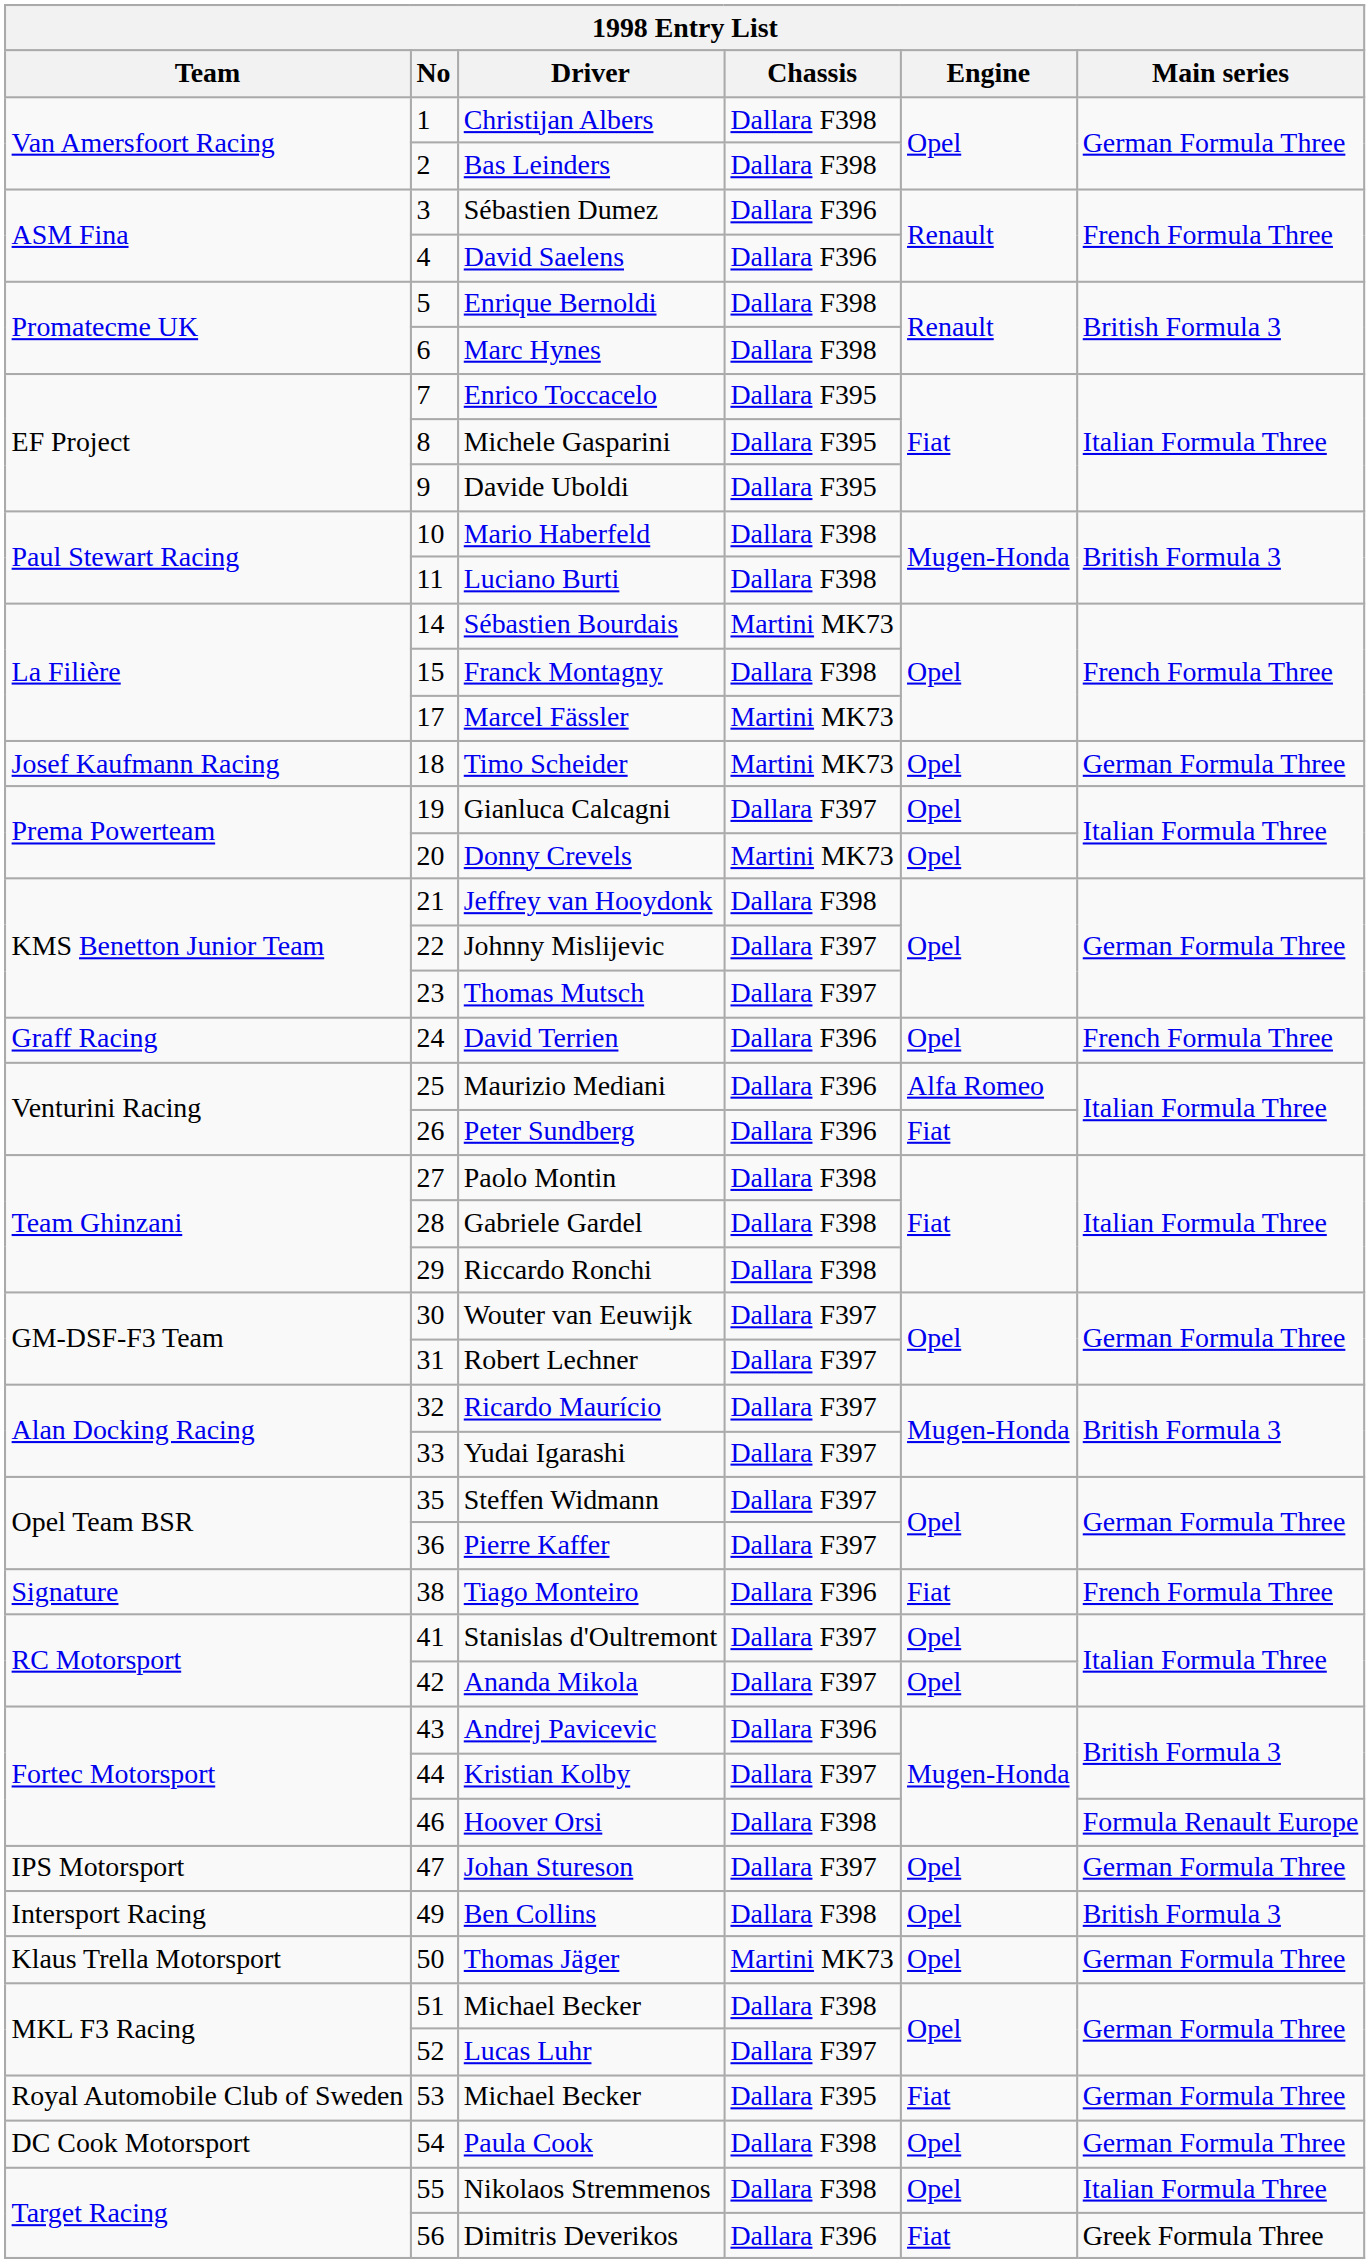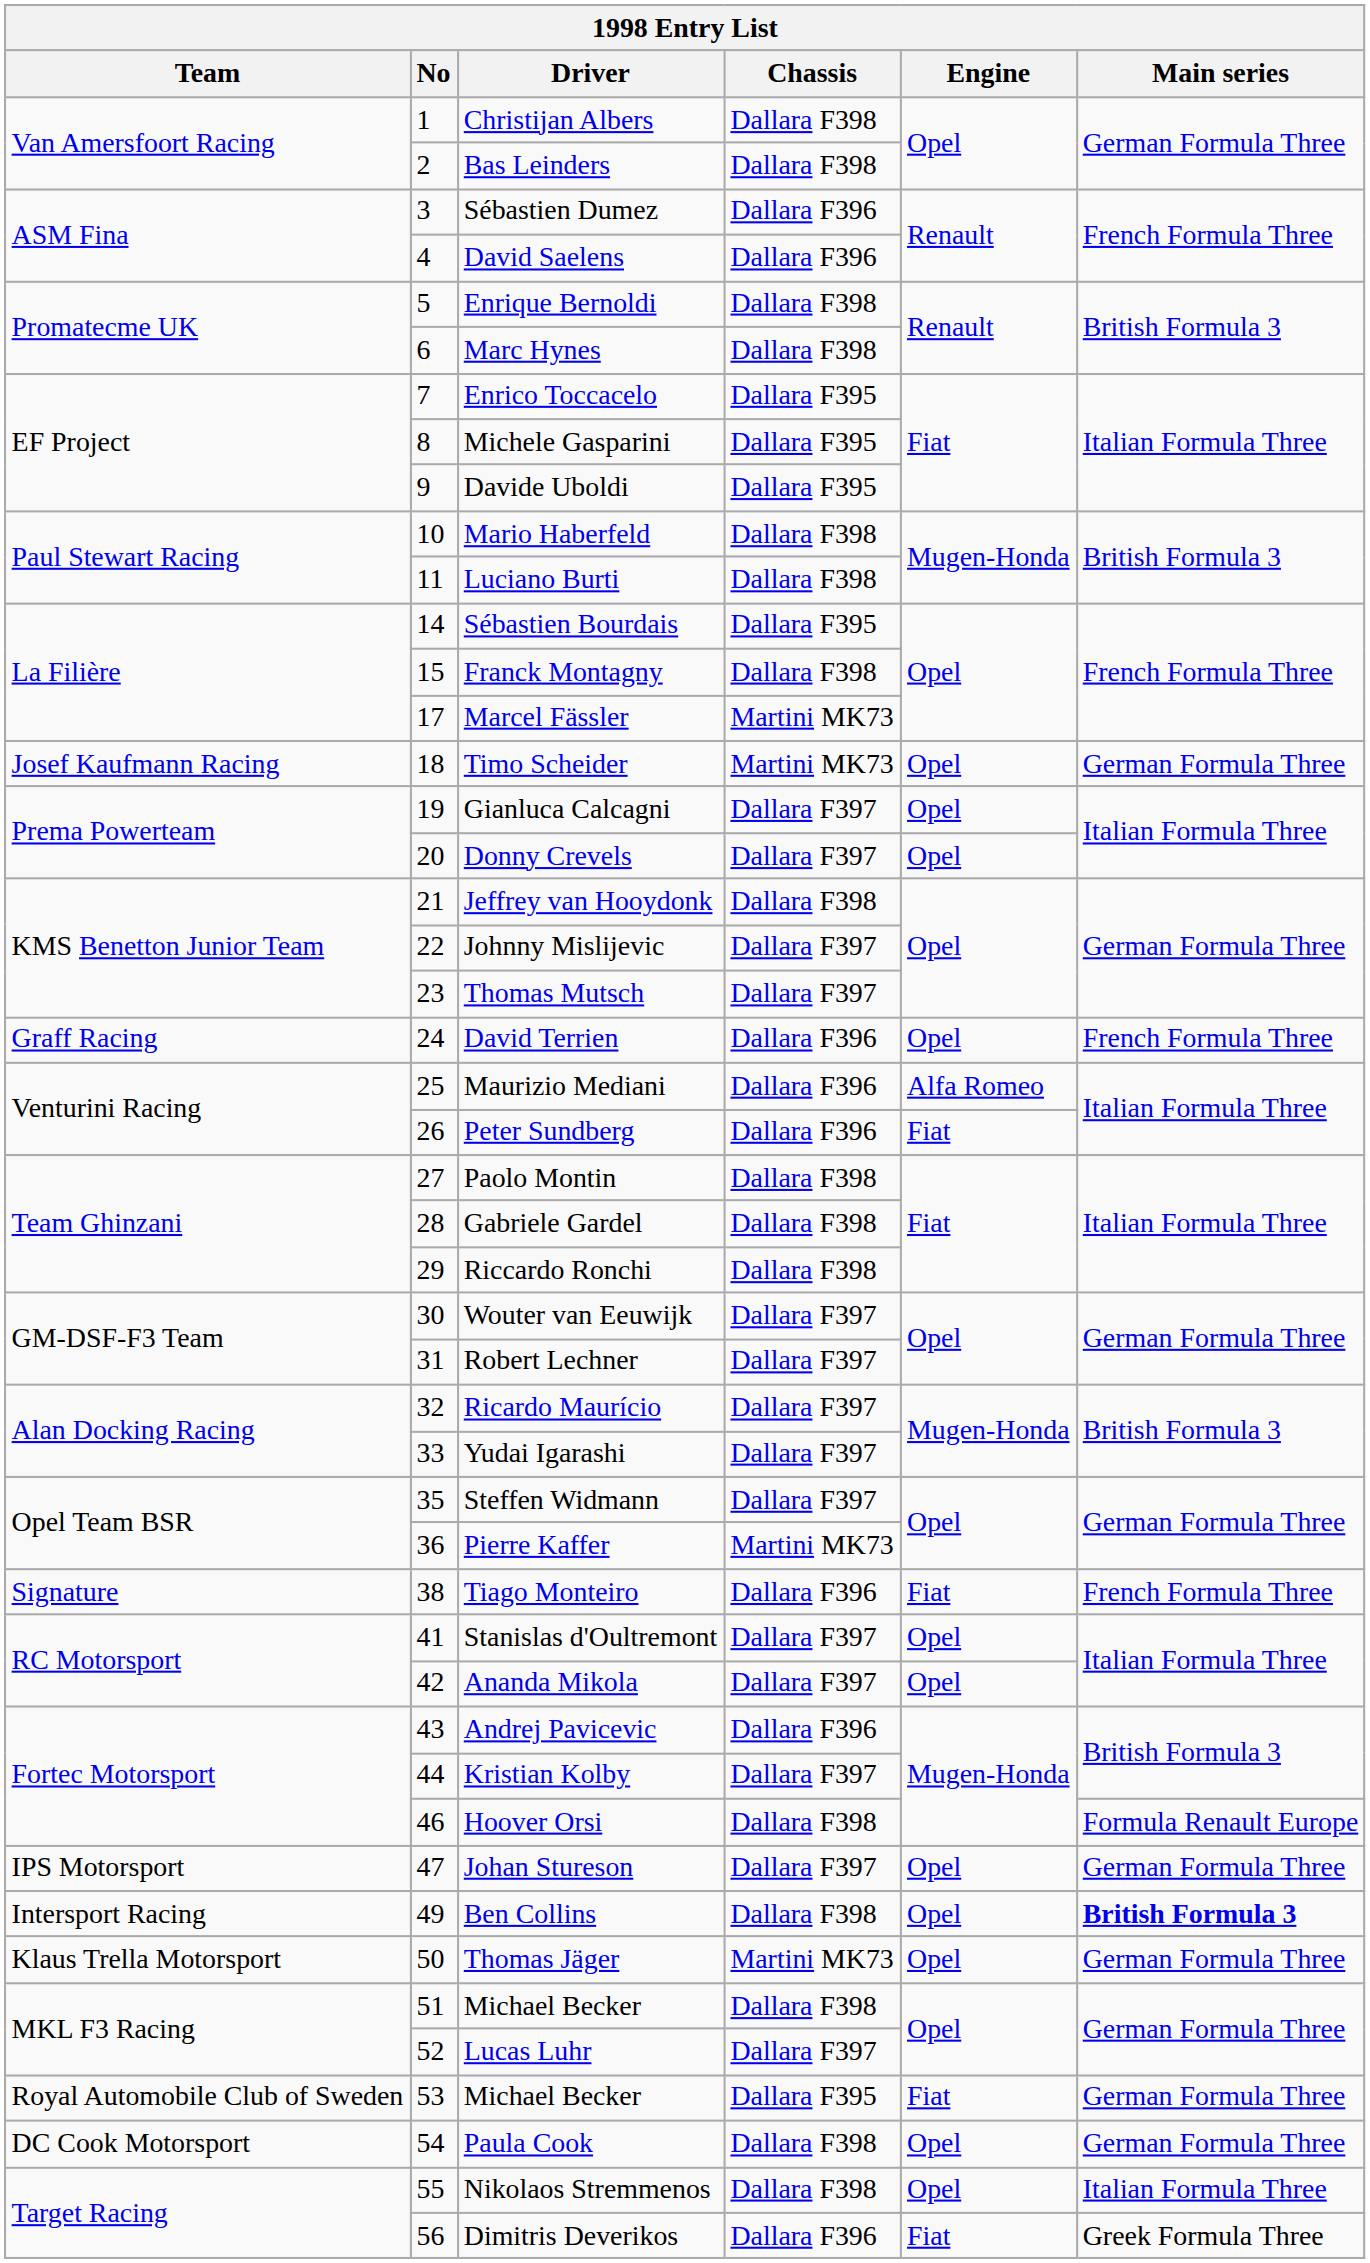 <table class="wikitable" style="font-size: 85%;">
 <tr>
 <th colspan=6>1998 Entry List</th>
 </tr>
 <tr>
 <th>Team</th>
 <th>No</th>
 <th>Driver</th>
 <th>Chassis</th>
 <th>Engine</th>
 <th>Main series</th>
 </tr>
 <tr>
 <td rowspan=2> <a href='#'>Van Amersfoort Racing</a></td>
 <td>1</td>
 <td> <a href='#'>Christijan Albers</a></td>
 <td><a href='#'>Dallara</a> F398</td>
 <td rowspan=2><a href='#'>Opel</a></td>
 <td rowspan=2><a href='#'>German Formula Three</a></td>
 </tr>
 <tr>
 <td>2</td>
 <td> <a href='#'>Bas Leinders</a></td>
 <td><a href='#'>Dallara</a> F398</td>
 </tr>
 <tr>
 <td rowspan=2> <a href='#'>ASM Fina</a></td>
 <td>3</td>
 <td> Sébastien Dumez</td>
 <td><a href='#'>Dallara</a> F396</td>
 <td rowspan=2><a href='#'>Renault</a></td>
 <td rowspan=2><a href='#'>French Formula Three</a></td>
 </tr>
 <tr>
 <td>4</td>
 <td> <a href='#'>David Saelens</a></td>
 <td><a href='#'>Dallara</a> F396</td>
 </tr>
 <tr>
 <td rowspan=2> <a href='#'>Promatecme UK</a></td>
 <td>5</td>
 <td> <a href='#'>Enrique Bernoldi</a></td>
 <td><a href='#'>Dallara</a> F398</td>
 <td rowspan=2><a href='#'>Renault</a></td>
 <td rowspan=2><a href='#'>British Formula 3</a></td>
 </tr>
 <tr>
 <td>6</td>
 <td> <a href='#'>Marc Hynes</a></td>
 <td><a href='#'>Dallara</a> F398</td>
 </tr>
 <tr>
 <td rowspan=3> EF Project</td>
 <td>7</td>
 <td> <a href='#'>Enrico Toccacelo</a></td>
 <td><a href='#'>Dallara</a> F395</td>
 <td rowspan=3><a href='#'>Fiat</a></td>
 <td rowspan=3><a href='#'>Italian Formula Three</a></td>
 </tr>
 <tr>
 <td>8</td>
 <td> Michele Gasparini</td>
 <td><a href='#'>Dallara</a> F395</td>
 </tr>
 <tr>
 <td>9</td>
 <td> Davide Uboldi</td>
 <td><a href='#'>Dallara</a> F395</td>
 </tr>
 <tr>
 <td rowspan=2> <a href='#'>Paul Stewart Racing</a></td>
 <td>10</td>
 <td> <a href='#'>Mario Haberfeld</a></td>
 <td><a href='#'>Dallara</a> F398</td>
 <td rowspan=2><a href='#'>Mugen-Honda</a></td>
 <td rowspan=2><a href='#'>British Formula 3</a></td>
 </tr>
 <tr>
 <td>11</td>
 <td> <a href='#'>Luciano Burti</a></td>
 <td><a href='#'>Dallara</a> F398</td>
 </tr>
 <tr>
 <td rowspan=3> <a href='#'>La Filière</a></td>
 <td>14</td>
 <td> <a href='#'>Sébastien Bourdais</a></td>
-<td><a href='#'>Martini</a> MK73</td>
+<td><a href='#'>Dallara</a> F395</td>
 <td rowspan=3><a href='#'>Opel</a></td>
 <td rowspan=3><a href='#'>French Formula Three</a></td>
 </tr>
 <tr>
 <td>15</td>
 <td> <a href='#'>Franck Montagny</a></td>
 <td><a href='#'>Dallara</a> F398</td>
 </tr>
 <tr>
 <td>17</td>
 <td> <a href='#'>Marcel Fässler</a></td>
 <td><a href='#'>Martini</a> MK73</td>
 </tr>
 <tr>
 <td> <a href='#'>Josef Kaufmann Racing</a></td>
 <td>18</td>
 <td> <a href='#'>Timo Scheider</a></td>
 <td><a href='#'>Martini</a> MK73</td>
 <td><a href='#'>Opel</a></td>
 <td><a href='#'>German Formula Three</a></td>
 </tr>
 <tr>
 <td rowspan=2> <a href='#'>Prema Powerteam</a></td>
 <td>19</td>
 <td> Gianluca Calcagni</td>
 <td><a href='#'>Dallara</a> F397</td>
 <td><a href='#'>Opel</a></td>
 <td rowspan=2><a href='#'>Italian Formula Three</a></td>
 </tr>
 <tr>
 <td>20</td>
 <td> <a href='#'>Donny Crevels</a></td>
-<td><a href='#'>Martini</a> MK73</td>
+<td><a href='#'>Dallara</a> F397</td>
 <td><a href='#'>Opel</a></td>
 </tr>
 <tr>
 <td rowspan=3> KMS <a href='#'>Benetton Junior Team</a></td>
 <td>21</td>
 <td> <a href='#'>Jeffrey van Hooydonk</a></td>
 <td><a href='#'>Dallara</a> F398</td>
 <td rowspan=3><a href='#'>Opel</a></td>
 <td rowspan=3><a href='#'>German Formula Three</a></td>
 </tr>
 <tr>
 <td>22</td>
 <td> Johnny Mislijevic</td>
 <td><a href='#'>Dallara</a> F397</td>
 </tr>
 <tr>
 <td>23</td>
 <td> <a href='#'>Thomas Mutsch</a></td>
 <td><a href='#'>Dallara</a> F397</td>
 </tr>
 <tr>
 <td> <a href='#'>Graff Racing</a></td>
 <td>24</td>
 <td> <a href='#'>David Terrien</a></td>
 <td><a href='#'>Dallara</a> F396</td>
 <td><a href='#'>Opel</a></td>
 <td><a href='#'>French Formula Three</a></td>
 </tr>
 <tr>
 <td rowspan=2> Venturini Racing</td>
 <td>25</td>
 <td> Maurizio Mediani</td>
 <td><a href='#'>Dallara</a> F396</td>
 <td><a href='#'>Alfa Romeo</a></td>
 <td rowspan=2><a href='#'>Italian Formula Three</a></td>
 </tr>
 <tr>
 <td>26</td>
 <td> <a href='#'>Peter Sundberg</a></td>
 <td><a href='#'>Dallara</a> F396</td>
 <td><a href='#'>Fiat</a></td>
 </tr>
 <tr>
 <td rowspan=3> <a href='#'>Team Ghinzani</a></td>
 <td>27</td>
 <td> Paolo Montin</td>
 <td><a href='#'>Dallara</a> F398</td>
 <td rowspan=3><a href='#'>Fiat</a></td>
 <td rowspan=3><a href='#'>Italian Formula Three</a></td>
 </tr>
 <tr>
 <td>28</td>
 <td> Gabriele Gardel</td>
 <td><a href='#'>Dallara</a> F398</td>
 </tr>
 <tr>
 <td>29</td>
 <td> Riccardo Ronchi</td>
 <td><a href='#'>Dallara</a> F398</td>
 </tr>
 <tr>
 <td rowspan=2> GM-DSF-F3 Team</td>
 <td>30</td>
 <td> Wouter van Eeuwijk</td>
 <td><a href='#'>Dallara</a> F397</td>
 <td rowspan=2><a href='#'>Opel</a></td>
 <td rowspan=2><a href='#'>German Formula Three</a></td>
 </tr>
 <tr>
 <td>31</td>
 <td> Robert Lechner</td>
 <td><a href='#'>Dallara</a> F397</td>
 </tr>
 <tr>
 <td rowspan=2> <a href='#'>Alan Docking Racing</a></td>
 <td>32</td>
 <td> <a href='#'>Ricardo Maurício</a></td>
 <td><a href='#'>Dallara</a> F397</td>
 <td rowspan=2><a href='#'>Mugen-Honda</a></td>
 <td rowspan=2><a href='#'>British Formula 3</a></td>
 </tr>
 <tr>
 <td>33</td>
 <td> Yudai Igarashi</td>
 <td><a href='#'>Dallara</a> F397</td>
 </tr>
 <tr>
 <td rowspan=2> Opel Team BSR</td>
 <td>35</td>
 <td> Steffen Widmann</td>
 <td><a href='#'>Dallara</a> F397</td>
 <td rowspan=2><a href='#'>Opel</a></td>
 <td rowspan=2><a href='#'>German Formula Three</a></td>
 </tr>
 <tr>
 <td>36</td>
 <td> <a href='#'>Pierre Kaffer</a></td>
-<td><a href='#'>Dallara</a> F397</td>
+<td><a href='#'>Martini</a> MK73</td>
 </tr>
 <tr>
 <td> <a href='#'>Signature</a></td>
 <td>38</td>
 <td> <a href='#'>Tiago Monteiro</a></td>
 <td><a href='#'>Dallara</a> F396</td>
 <td><a href='#'>Fiat</a></td>
 <td><a href='#'>French Formula Three</a></td>
 </tr>
 <tr>
 <td rowspan=2> <a href='#'>RC Motorsport</a></td>
 <td>41</td>
 <td> Stanislas d'Oultremont</td>
 <td><a href='#'>Dallara</a> F397</td>
 <td><a href='#'>Opel</a></td>
 <td rowspan=2><a href='#'>Italian Formula Three</a></td>
 </tr>
 <tr>
 <td>42</td>
 <td> <a href='#'>Ananda Mikola</a></td>
 <td><a href='#'>Dallara</a> F397</td>
 <td><a href='#'>Opel</a></td>
 </tr>
 <tr>
 <td rowspan=3> <a href='#'>Fortec Motorsport</a></td>
 <td>43</td>
 <td> <a href='#'>Andrej Pavicevic</a></td>
 <td><a href='#'>Dallara</a> F396</td>
 <td rowspan=3><a href='#'>Mugen-Honda</a></td>
 <td rowspan=2><a href='#'>British Formula 3</a></td>
 </tr>
 <tr>
 <td>44</td>
 <td> <a href='#'>Kristian Kolby</a></td>
 <td><a href='#'>Dallara</a> F397</td>
 </tr>
 <tr>
 <td>46</td>
 <td> <a href='#'>Hoover Orsi</a></td>
 <td><a href='#'>Dallara</a> F398</td>
 <td><a href='#'>Formula Renault Europe</a></td>
 </tr>
 <tr>
 <td> IPS Motorsport</td>
 <td>47</td>
 <td> <a href='#'>Johan Stureson</a></td>
 <td><a href='#'>Dallara</a> F397</td>
 <td><a href='#'>Opel</a></td>
 <td><a href='#'>German Formula Three</a></td>
 </tr>
 <tr>
 <td> Intersport Racing</td>
 <td>49</td>
 <td> <a href='#'>Ben Collins</a></td>
 <td><a href='#'>Dallara</a> F398</td>
 <td><a href='#'>Opel</a></td>
-<td><a href='#'>British Formula 3</a></td>
+<td><strong><a href='#'>British Formula 3</a></strong></td>
 </tr>
 <tr>
 <td> Klaus Trella Motorsport</td>
 <td>50</td>
 <td> <a href='#'>Thomas Jäger</a></td>
 <td><a href='#'>Martini</a> MK73</td>
 <td><a href='#'>Opel</a></td>
 <td><a href='#'>German Formula Three</a></td>
 </tr>
 <tr>
 <td rowspan=2> MKL F3 Racing</td>
 <td>51</td>
 <td> Michael Becker</td>
 <td><a href='#'>Dallara</a> F398</td>
 <td rowspan=2><a href='#'>Opel</a></td>
 <td rowspan=2><a href='#'>German Formula Three</a></td>
 </tr>
 <tr>
 <td>52</td>
 <td> <a href='#'>Lucas Luhr</a></td>
 <td><a href='#'>Dallara</a> F397</td>
 </tr>
 <tr>
 <td> Royal Automobile Club of Sweden</td>
 <td>53</td>
 <td> Michael Becker</td>
 <td><a href='#'>Dallara</a> F395</td>
 <td><a href='#'>Fiat</a></td>
 <td><a href='#'>German Formula Three</a></td>
 </tr>
 <tr>
 <td> DC Cook Motorsport</td>
 <td>54</td>
 <td> <a href='#'>Paula Cook</a></td>
 <td><a href='#'>Dallara</a> F398</td>
 <td><a href='#'>Opel</a></td>
 <td><a href='#'>German Formula Three</a></td>
 </tr>
 <tr>
 <td rowspan=2> <a href='#'>Target Racing</a></td>
 <td>55</td>
 <td> Nikolaos Stremmenos</td>
 <td><a href='#'>Dallara</a> F398</td>
 <td><a href='#'>Opel</a></td>
 <td><a href='#'>Italian Formula Three</a></td>
 </tr>
 <tr>
 <td>56</td>
 <td> Dimitris Deverikos</td>
 <td><a href='#'>Dallara</a> F396</td>
 <td><a href='#'>Fiat</a></td>
 <td>Greek Formula Three</td>
 </tr>
 </table>
